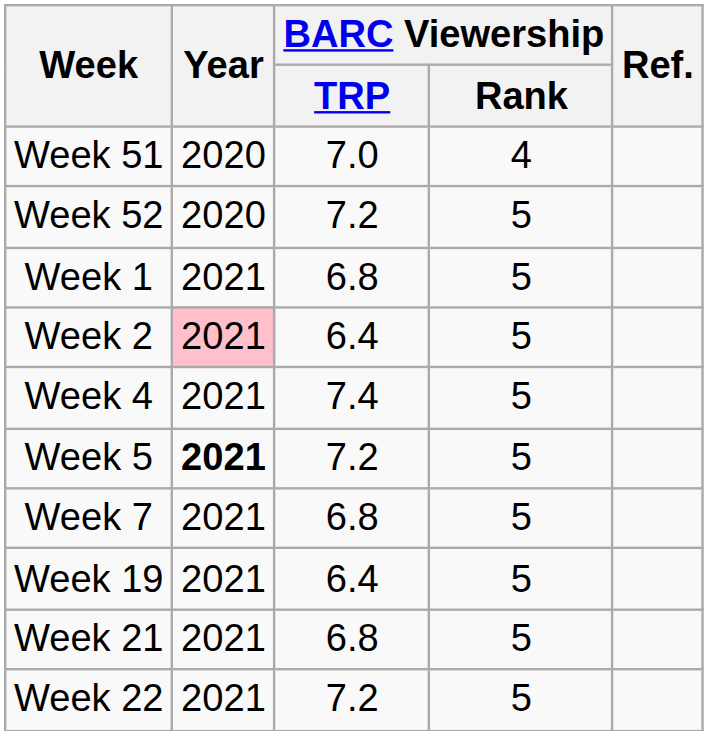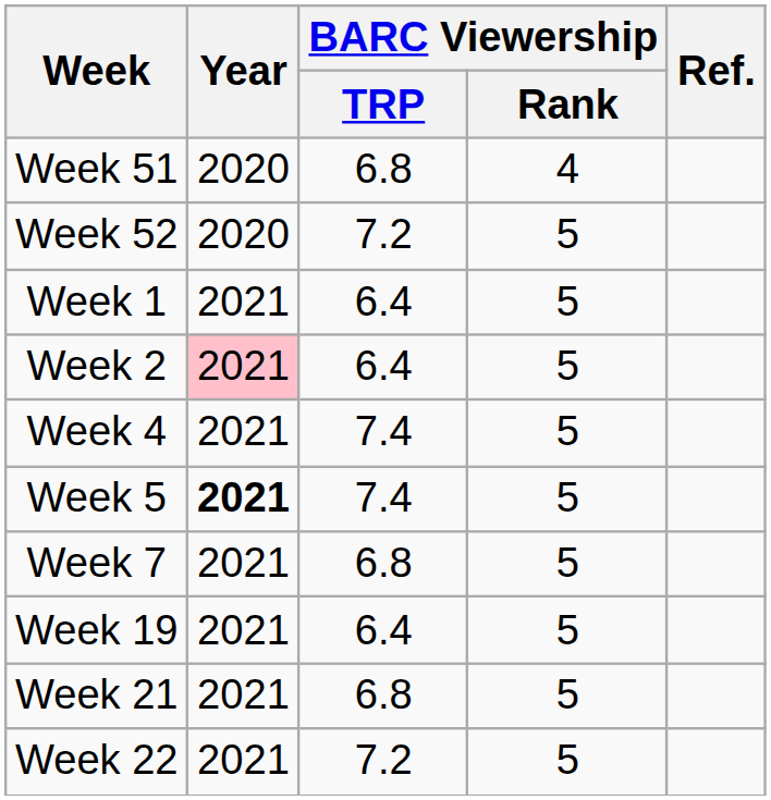 <table class="wikitable sortable" style="text-align:center">
 <tr>
 <th rowspan="2">Week</th>
 <th rowspan="2">Year</th>
 <th colspan="2"><a href='#'>BARC</a> Viewership</th>
 <th rowspan="2">Ref.</th>
 </tr>
 <tr>
 <th><a href='#'>TRP</a></th>
 <th>Rank</th>
 </tr>
 <tr>
 <td>Week 51</td>
 <td>2020</td>
-<td>7.0</td>
+<td>6.8</td>
 <td>4</td>
 <td></td>
 </tr>
 <tr>
 <td>Week 52</td>
 <td>2020</td>
 <td>7.2</td>
 <td>5</td>
 <td></td>
 </tr>
 <tr>
 <td>Week 1</td>
 <td>2021</td>
-<td>6.8</td>
+<td>6.4</td>
 <td>5</td>
 <td></td>
 </tr>
 <tr>
 <td>Week 2</td>
 <td style="background: pink;">2021</td>
 <td>6.4</td>
 <td>5</td>
 <td></td>
 </tr>
 <tr>
 <td>Week 4</td>
 <td>2021</td>
 <td>7.4</td>
 <td>5</td>
 <td></td>
 </tr>
 <tr>
 <td>Week 5</td>
 <td><strong>2021</strong></td>
-<td>7.2</td>
+<td>7.4</td>
 <td>5</td>
 <td></td>
 </tr>
 <tr>
 <td>Week 7</td>
 <td>2021</td>
 <td>6.8</td>
 <td>5</td>
 <td></td>
 </tr>
 <tr>
 <td>Week 19</td>
 <td>2021</td>
 <td>6.4</td>
 <td>5</td>
 <td></td>
 </tr>
 <tr>
 <td>Week 21</td>
 <td>2021</td>
 <td>6.8</td>
 <td>5</td>
 <td></td>
 </tr>
 <tr>
 <td>Week 22</td>
 <td>2021</td>
 <td>7.2</td>
 <td>5</td>
 <td></td>
 </tr>
 </table>
